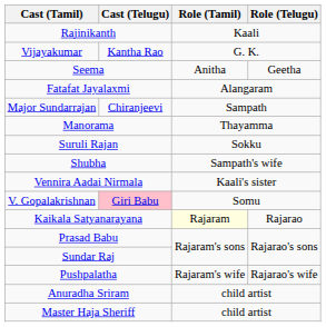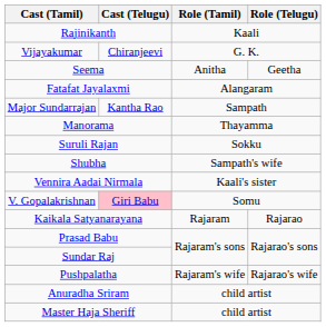 <table class="wikitable">
 <tr>
 <th>Cast (Tamil)</th>
 <th>Cast (Telugu)</th>
 <th>Role (Tamil)</th>
 <th>Role (Telugu)</th>
 </tr>
 <tr>
 <td colspan="2" style="text-align:center;"><a href='#'>Rajinikanth</a></td>
 <td colspan="2" style="text-align:center;">Kaali</td>
 </tr>
 <tr>
 <td style="text-align:center;"><a href='#'>Vijayakumar</a></td>
-<td style="text-align:center;"><a href='#'>Kantha Rao</a></td>
+<td style="text-align:center;"><a href='#'>Chiranjeevi</a></td>
 <td colspan="2" style="text-align:center;">G. K.</td>
 </tr>
 <tr>
 <td colspan="2" style="text-align:center;"><a href='#'>Seema</a></td>
 <td style="text-align:center;">Anitha</td>
 <td style="text-align:center;">Geetha</td>
 </tr>
 <tr>
 <td colspan="2" style="text-align:center;"><a href='#'>Fatafat Jayalaxmi</a></td>
 <td colspan="2" style="text-align:center;">Alangaram</td>
 </tr>
 <tr>
 <td style="text-align:center;"><a href='#'>Major Sundarrajan</a></td>
-<td style="text-align:center;"><a href='#'>Chiranjeevi</a></td>
+<td style="text-align:center;"><a href='#'>Kantha Rao</a></td>
 <td colspan="2" style="text-align:center;">Sampath</td>
 </tr>
 <tr>
 <td colspan="2" style="text-align:center;"><a href='#'>Manorama</a></td>
 <td colspan="2" style="text-align:center;">Thayamma</td>
 </tr>
 <tr>
 <td colspan="2" style="text-align:center;"><a href='#'>Suruli Rajan</a></td>
 <td colspan="2" style="text-align:center;">Sokku</td>
 </tr>
 <tr>
 <td colspan="2" style="text-align:center;"><a href='#'>Shubha</a></td>
 <td colspan="2" style="text-align:center;">Sampath's wife</td>
 </tr>
 <tr>
 <td colspan="2" style="text-align:center;"><a href='#'>Vennira Aadai Nirmala</a></td>
 <td colspan="2" style="text-align:center;">Kaali's sister</td>
 </tr>
 <tr>
 <td style="text-align:center;"><a href='#'>V. Gopalakrishnan</a></td>
 <td style="background: pink; text-align:center;"><a href='#'>Giri Babu</a></td>
 <td colspan="2" style="text-align:center;">Somu</td>
 </tr>
 <tr>
 <td colspan="2" style="text-align:center;"><a href='#'>Kaikala Satyanarayana</a></td>
-<td style="background: lightyellow; text-align:center;">Rajaram</td>
+<td style="text-align:center;">Rajaram</td>
 <td style="text-align:center;">Rajarao</td>
 </tr>
 <tr>
 <td colspan="2" style="text-align:center;"><a href='#'>Prasad Babu</a></td>
 <td rowspan="2" style="text-align:center;">Rajaram's sons</td>
 <td rowspan="2" style="text-align:center;">Rajarao's sons</td>
 </tr>
 <tr>
 <td colspan="2" style="text-align:center;"><a href='#'>Sundar Raj</a></td>
 </tr>
 <tr>
 <td colspan="2" style="text-align:center;"><a href='#'>Pushpalatha</a></td>
 <td style="text-align:center;">Rajaram's wife</td>
 <td style="text-align:center;">Rajarao's wife</td>
 </tr>
 <tr>
 <td colspan="2" style="text-align:center;"><a href='#'>Anuradha Sriram</a></td>
 <td colspan="2" style="text-align:center;">child artist</td>
 </tr>
 <tr>
 <td colspan="2" style="text-align:center;"><a href='#'>Master Haja Sheriff</a></td>
 <td colspan="2" style="text-align:center;">child artist</td>
 </tr>
 </table>
